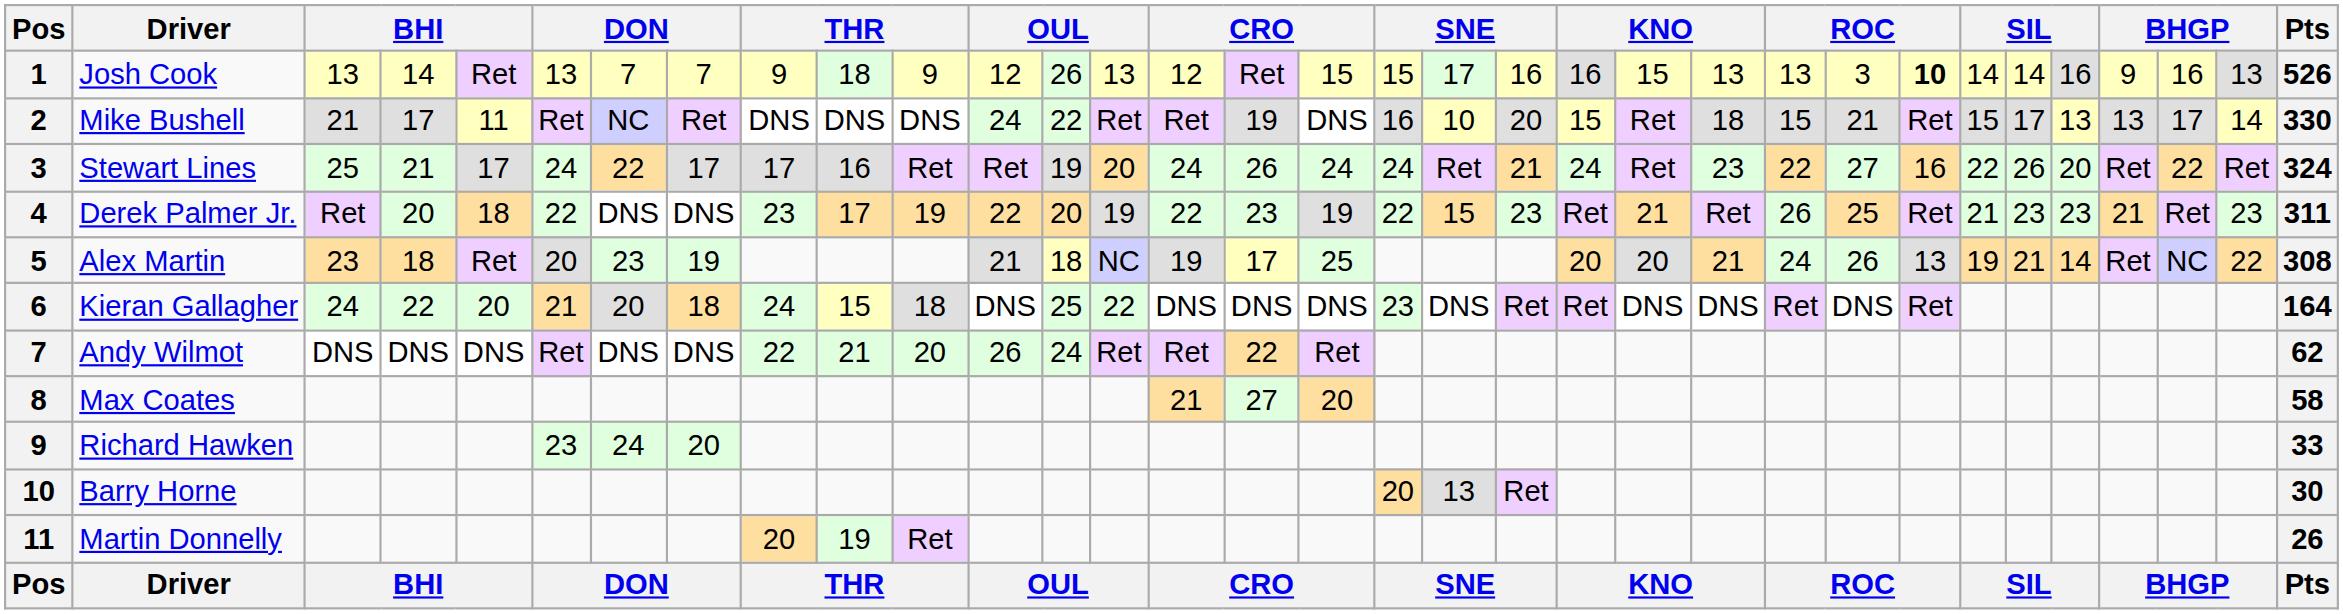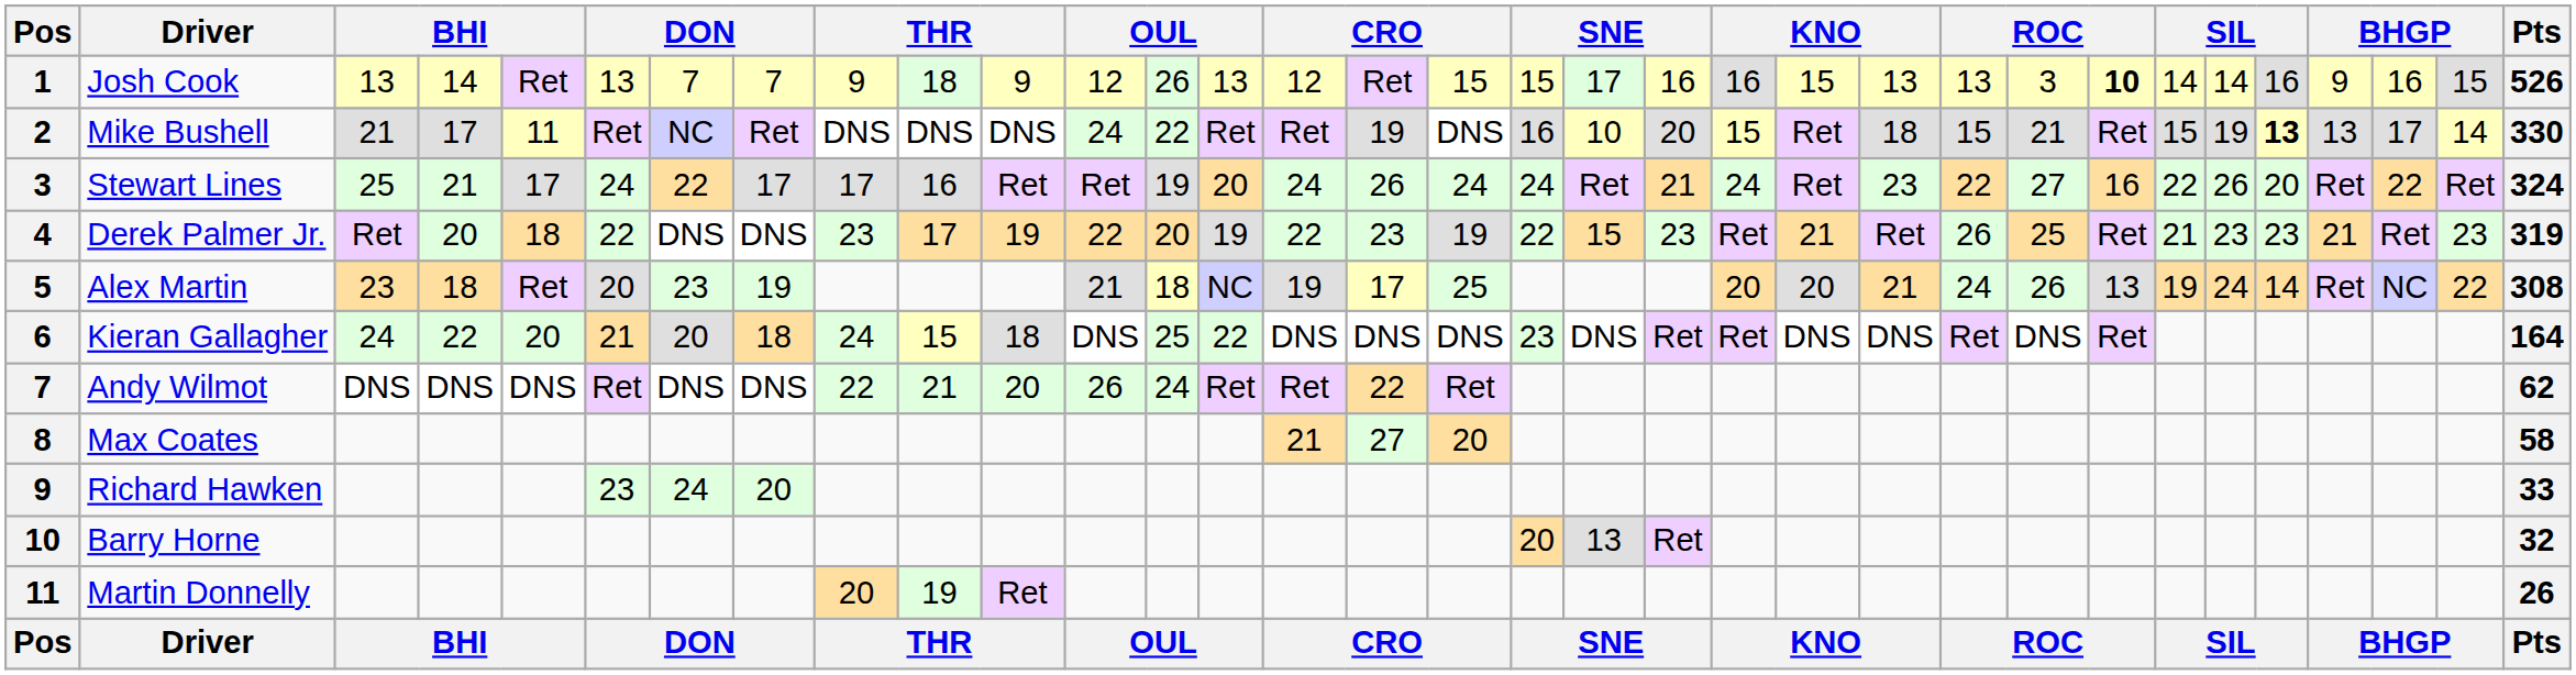 <table class="wikitable" style="font-size: 84%; text-align: center;">
 <tr valign="top">
 <th valign="middle">Pos</th>
 <th valign="middle">Driver</th>
 <th colspan="3"><a href='#'>BHI</a></th>
 <th colspan="3"><a href='#'>DON</a></th>
 <th colspan="3"><a href='#'>THR</a></th>
 <th colspan="3"><a href='#'>OUL</a></th>
 <th colspan="3"><a href='#'>CRO</a></th>
 <th colspan="3"><a href='#'>SNE</a></th>
 <th colspan="3"><a href='#'>KNO</a></th>
 <th colspan="3"><a href='#'>ROC</a></th>
 <th colspan="3"><a href='#'>SIL</a></th>
 <th colspan="3"><a href='#'>BHGP</a></th>
 <th valign=middle>Pts</th>
 </tr>
 <tr>
 <th>1</th>
 <td align=left> <a href='#'>Josh Cook</a></td>
 <td style="background:#ffffbf;">13</td>
 <td style="background:#ffffbf;">14</td>
 <td style="background:#efcfff;">Ret</td>
 <td style="background:#ffffbf;">13</td>
 <td style="background:#ffffbf;">7</td>
 <td style="background:#ffffbf;">7</td>
 <td style="background:#ffffbf;">9</td>
 <td style="background:#dfffdf;">18</td>
 <td style="background:#ffffbf;">9</td>
 <td style="background:#ffffbf;">12</td>
 <td style="background:#dfffdf;">26</td>
 <td style="background:#ffffbf;">13</td>
 <td style="background:#ffffbf;">12</td>
 <td style="background:#efcfff;">Ret</td>
 <td style="background:#ffffbf;">15</td>
 <td style="background:#ffffbf;">15</td>
 <td style="background:#dfffdf;">17</td>
 <td style="background:#ffffbf;">16</td>
 <td style="background:#dfdfdf;">16</td>
 <td style="background:#ffffbf;">15</td>
 <td style="background:#ffffbf;">13</td>
 <td style="background:#ffffbf;">13</td>
 <td style="background:#ffffbf;">3</td>
 <td style="background:#ffffbf;"><strong>10</strong></td>
 <td style="background:#ffffbf;">14</td>
 <td style="background:#ffffbf;">14</td>
 <td style="background:#dfdfdf;">16</td>
 <td style="background:#ffffbf;">9</td>
 <td style="background:#ffffbf;">16</td>
-<td style="background:#dfdfdf;">13</td>
+<td style="background:#dfdfdf;">15</td>
 <th>526</th>
 </tr>
 <tr>
 <th>2</th>
 <td align=left> <a href='#'>Mike Bushell</a></td>
 <td style="background:#dfdfdf;">21</td>
 <td style="background:#dfdfdf;">17</td>
 <td style="background:#ffffbf;">11</td>
 <td style="background:#efcfff;">Ret</td>
 <td style="background:#cfcfff;">NC</td>
 <td style="background:#efcfff;">Ret</td>
 <td style="background:#ffffff;">DNS</td>
 <td style="background:#ffffff;">DNS</td>
 <td style="background:#ffffff;">DNS</td>
 <td style="background:#dfffdf;">24</td>
 <td style="background:#dfffdf;">22</td>
 <td style="background:#efcfff;">Ret</td>
 <td style="background:#efcfff;">Ret</td>
 <td style="background:#dfdfdf;">19</td>
 <td style="background:#ffffff;">DNS</td>
 <td style="background:#dfdfdf;">16</td>
 <td style="background:#ffffbf;">10</td>
 <td style="background:#dfdfdf;">20</td>
 <td style="background:#ffffbf;">15</td>
 <td style="background:#efcfff;">Ret</td>
 <td style="background:#dfdfdf;">18</td>
 <td style="background:#dfdfdf;">15</td>
 <td style="background:#dfdfdf;">21</td>
 <td style="background:#efcfff;">Ret</td>
 <td style="background:#dfdfdf;">15</td>
-<td style="background:#dfdfdf;">17</td>
-<td style="background:#ffffbf;">13</td>
+<td style="background:#dfdfdf;">19</td>
+<td style="background:#ffffbf;"><strong>13</strong></td>
 <td style="background:#dfdfdf;">13</td>
 <td style="background:#dfdfdf;">17</td>
 <td style="background:#ffffbf;">14</td>
 <th>330</th>
 </tr>
 <tr>
 <th>3</th>
 <td align=left> <a href='#'>Stewart Lines</a></td>
 <td style="background:#dfffdf;">25</td>
 <td style="background:#dfffdf;">21</td>
 <td style="background:#dfdfdf;">17</td>
 <td style="background:#dfffdf;">24</td>
 <td style="background:#ffdf9f;">22</td>
 <td style="background:#dfdfdf;">17</td>
 <td style="background:#dfdfdf;">17</td>
 <td style="background:#dfdfdf;">16</td>
 <td style="background:#efcfff;">Ret</td>
 <td style="background:#efcfff;">Ret</td>
 <td style="background:#dfdfdf;">19</td>
 <td style="background:#ffdf9f;">20</td>
 <td style="background:#dfffdf;">24</td>
 <td style="background:#dfffdf;">26</td>
 <td style="background:#dfffdf;">24</td>
 <td style="background:#dfffdf;">24</td>
 <td style="background:#efcfff;">Ret</td>
 <td style="background:#ffdf9f;">21</td>
 <td style="background:#dfffdf;">24</td>
 <td style="background:#efcfff;">Ret</td>
 <td style="background:#dfffdf;">23</td>
 <td style="background:#ffdf9f;">22</td>
 <td style="background:#dfffdf;">27</td>
 <td style="background:#ffdf9f;">16</td>
 <td style="background:#dfffdf;">22</td>
 <td style="background:#dfffdf;">26</td>
 <td style="background:#dfffdf;">20</td>
 <td style="background:#efcfff;">Ret</td>
 <td style="background:#ffdf9f;">22</td>
 <td style="background:#efcfff;">Ret</td>
 <th>324</th>
 </tr>
 <tr>
 <th>4</th>
 <td align=left nowrap> <a href='#'>Derek Palmer Jr.</a></td>
 <td style="background:#efcfff;">Ret</td>
 <td style="background:#dfffdf;">20</td>
 <td style="background:#ffdf9f;">18</td>
 <td style="background:#dfffdf;">22</td>
 <td style="background:#ffffff;">DNS</td>
 <td style="background:#ffffff;">DNS</td>
 <td style="background:#dfffdf;">23</td>
 <td style="background:#ffdf9f;">17</td>
 <td style="background:#ffdf9f;">19</td>
 <td style="background:#ffdf9f;">22</td>
 <td style="background:#ffdf9f;">20</td>
 <td style="background:#dfdfdf;">19</td>
 <td style="background:#dfffdf;">22</td>
 <td style="background:#dfffdf;">23</td>
 <td style="background:#dfdfdf;">19</td>
 <td style="background:#dfffdf;">22</td>
 <td style="background:#ffdf9f;">15</td>
 <td style="background:#dfffdf;">23</td>
 <td style="background:#efcfff;">Ret</td>
 <td style="background:#ffdf9f;">21</td>
 <td style="background:#efcfff;">Ret</td>
 <td style="background:#dfffdf;">26</td>
 <td style="background:#ffdf9f;">25</td>
 <td style="background:#efcfff;">Ret</td>
 <td style="background:#dfffdf;">21</td>
 <td style="background:#dfffdf;">23</td>
 <td style="background:#dfffdf;">23</td>
 <td style="background:#ffdf9f;">21</td>
 <td style="background:#efcfff;">Ret</td>
 <td style="background:#dfffdf;">23</td>
-<th>311</th>
+<th>319</th>
 </tr>
 <tr>
 <th>5</th>
 <td align=left> <a href='#'>Alex Martin</a></td>
 <td style="background:#ffdf9f;">23</td>
 <td style="background:#ffdf9f;">18</td>
 <td style="background:#efcfff;">Ret</td>
 <td style="background:#dfdfdf;">20</td>
 <td style="background:#dfffdf;">23</td>
 <td style="background:#dfffdf;">19</td>
 <td></td>
 <td></td>
 <td></td>
 <td style="background:#dfdfdf;">21</td>
 <td style="background:#ffffbf;">18</td>
 <td style="background:#cfcfff;">NC</td>
 <td style="background:#dfdfdf;">19</td>
 <td style="background:#ffffbf;">17</td>
 <td style="background:#dfffdf;">25</td>
 <td></td>
 <td></td>
 <td></td>
 <td style="background:#ffdf9f;">20</td>
 <td style="background:#dfdfdf;">20</td>
 <td style="background:#ffdf9f;">21</td>
 <td style="background:#dfffdf;">24</td>
 <td style="background:#dfffdf;">26</td>
 <td style="background:#dfdfdf;">13</td>
 <td style="background:#ffdf9f;">19</td>
-<td style="background:#ffdf9f;">21</td>
+<td style="background:#ffdf9f;">24</td>
 <td style="background:#ffdf9f;">14</td>
 <td style="background:#efcfff;">Ret</td>
 <td style="background:#cfcfff;">NC</td>
 <td style="background:#ffdf9f;">22</td>
 <th>308</th>
 </tr>
 <tr>
 <th>6</th>
 <td align=left nowrap> <a href='#'>Kieran Gallagher</a></td>
 <td style="background:#dfffdf;">24</td>
 <td style="background:#dfffdf;">22</td>
 <td style="background:#dfffdf;">20</td>
 <td style="background:#ffdf9f;">21</td>
 <td style="background:#dfdfdf;">20</td>
 <td style="background:#ffdf9f;">18</td>
 <td style="background:#dfffdf;">24</td>
 <td style="background:#ffffbf;">15</td>
 <td style="background:#dfdfdf;">18</td>
 <td style="background:#ffffff;">DNS</td>
 <td style="background:#dfffdf;">25</td>
 <td style="background:#dfffdf;">22</td>
 <td style="background:#ffffff;">DNS</td>
 <td style="background:#ffffff;">DNS</td>
 <td style="background:#ffffff;">DNS</td>
 <td style="background:#dfffdf;">23</td>
 <td style="background:#ffffff;">DNS</td>
 <td style="background:#efcfff;">Ret</td>
 <td style="background:#efcfff;">Ret</td>
 <td style="background:#ffffff;">DNS</td>
 <td style="background:#ffffff;">DNS</td>
 <td style="background:#efcfff;">Ret</td>
 <td style="background:#ffffff;">DNS</td>
 <td style="background:#efcfff;">Ret</td>
 <td></td>
 <td></td>
 <td></td>
 <td></td>
 <td></td>
 <td></td>
 <th>164</th>
 </tr>
 <tr>
 <th>7</th>
 <td align=left> <a href='#'>Andy Wilmot</a></td>
 <td style="background:#ffffff;">DNS</td>
 <td style="background:#ffffff;">DNS</td>
 <td style="background:#ffffff;">DNS</td>
 <td style="background:#efcfff;">Ret</td>
 <td style="background:#ffffff;">DNS</td>
 <td style="background:#ffffff;">DNS</td>
 <td style="background:#dfffdf;">22</td>
 <td style="background:#dfffdf;">21</td>
 <td style="background:#dfffdf;">20</td>
 <td style="background:#dfffdf;">26</td>
 <td style="background:#dfffdf;">24</td>
 <td style="background:#efcfff;">Ret</td>
 <td style="background:#efcfff;">Ret</td>
 <td style="background:#ffdf9f;">22</td>
 <td style="background:#efcfff;">Ret</td>
 <td></td>
 <td></td>
 <td></td>
 <td></td>
 <td></td>
 <td></td>
 <td></td>
 <td></td>
 <td></td>
 <td></td>
 <td></td>
 <td></td>
 <td></td>
 <td></td>
 <td></td>
 <th>62</th>
 </tr>
 <tr>
 <th>8</th>
 <td align=left> <a href='#'>Max Coates</a></td>
 <td></td>
 <td></td>
 <td></td>
 <td></td>
 <td></td>
 <td></td>
 <td></td>
 <td></td>
 <td></td>
 <td></td>
 <td></td>
 <td></td>
 <td style="background:#ffdf9f;">21</td>
 <td style="background:#dfffdf;">27</td>
 <td style="background:#ffdf9f;">20</td>
 <td></td>
 <td></td>
 <td></td>
 <td></td>
 <td></td>
 <td></td>
 <td></td>
 <td></td>
 <td></td>
 <td></td>
 <td></td>
 <td></td>
 <td></td>
 <td></td>
 <td></td>
 <th>58</th>
 </tr>
 <tr>
 <th>9</th>
 <td align=left> <a href='#'>Richard Hawken</a></td>
 <td></td>
 <td></td>
 <td></td>
 <td style="background:#dfffdf;">23</td>
 <td style="background:#dfffdf;">24</td>
 <td style="background:#dfffdf;">20</td>
 <td></td>
 <td></td>
 <td></td>
 <td></td>
 <td></td>
 <td></td>
 <td></td>
 <td></td>
 <td></td>
 <td></td>
 <td></td>
 <td></td>
 <td></td>
 <td></td>
 <td></td>
 <td></td>
 <td></td>
 <td></td>
 <td></td>
 <td></td>
 <td></td>
 <td></td>
 <td></td>
 <td></td>
 <th>33</th>
 </tr>
 <tr>
 <th>10</th>
 <td align=left> <a href='#'>Barry Horne</a></td>
 <td></td>
 <td></td>
 <td></td>
 <td></td>
 <td></td>
 <td></td>
 <td></td>
 <td></td>
 <td></td>
 <td></td>
 <td></td>
 <td></td>
 <td></td>
 <td></td>
 <td></td>
 <td style="background:#ffdf9f;">20</td>
 <td style="background:#dfdfdf;">13</td>
 <td style="background:#efcfff;">Ret</td>
 <td></td>
 <td></td>
 <td></td>
 <td></td>
 <td></td>
 <td></td>
 <td></td>
 <td></td>
 <td></td>
 <td></td>
 <td></td>
 <td></td>
-<th>30</th>
+<th>32</th>
 </tr>
 <tr>
 <th>11</th>
 <td align=left> <a href='#'>Martin Donnelly</a></td>
 <td></td>
 <td></td>
 <td></td>
 <td></td>
 <td></td>
 <td></td>
 <td style="background:#ffdf9f;">20</td>
 <td style="background:#dfffdf;">19</td>
 <td style="background:#efcfff;">Ret</td>
 <td></td>
 <td></td>
 <td></td>
 <td></td>
 <td></td>
 <td></td>
 <td></td>
 <td></td>
 <td></td>
 <td></td>
 <td></td>
 <td></td>
 <td></td>
 <td></td>
 <td></td>
 <td></td>
 <td></td>
 <td></td>
 <td></td>
 <td></td>
 <td></td>
 <th>26</th>
 </tr>
 <tr valign="top">
 <th valign="middle">Pos</th>
 <th valign="middle">Driver</th>
 <th colspan="3"><a href='#'>BHI</a></th>
 <th colspan="3"><a href='#'>DON</a></th>
 <th colspan="3"><a href='#'>THR</a></th>
 <th colspan="3"><a href='#'>OUL</a></th>
 <th colspan="3"><a href='#'>CRO</a></th>
 <th colspan="3"><a href='#'>SNE</a></th>
 <th colspan="3"><a href='#'>KNO</a></th>
 <th colspan="3"><a href='#'>ROC</a></th>
 <th colspan="3"><a href='#'>SIL</a></th>
 <th colspan="3"><a href='#'>BHGP</a></th>
 <th valign=middle>Pts</th>
 </tr>
 </table>
